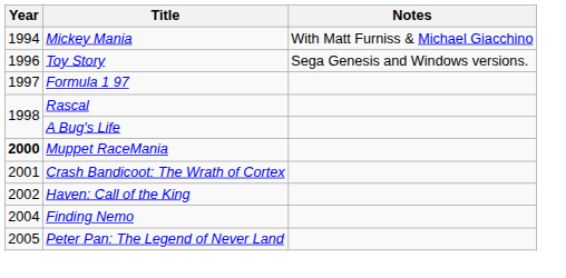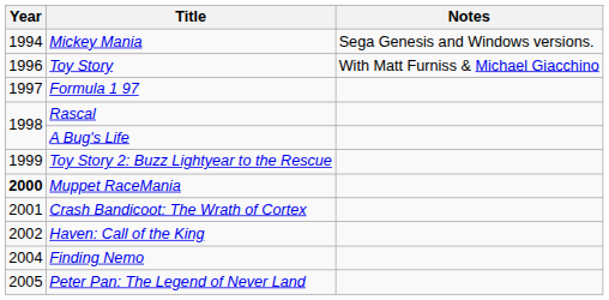 <table class="wikitable">
 <tr>
 <th>Year</th>
 <th>Title</th>
 <th>Notes</th>
 </tr>
 <tr>
 <td>1994</td>
 <td><em><a href='#'>Mickey Mania</a></em></td>
-<td>With Matt Furniss & <a href='#'>Michael Giacchino</a></td>
+<td>Sega Genesis and Windows versions.</td>
 </tr>
 <tr>
 <td>1996</td>
 <td><em><a href='#'>Toy Story</a></em></td>
-<td>Sega Genesis and Windows versions.</td>
+<td>With Matt Furniss & <a href='#'>Michael Giacchino</a></td>
 </tr>
 <tr>
 <td>1997</td>
 <td><em><a href='#'>Formula 1 97</a></em></td>
 <td></td>
 </tr>
 <tr>
 <td rowspan="2">1998</td>
 <td><em><a href='#'>Rascal</a></em></td>
 <td></td>
 </tr>
 <tr>
 <td><em><a href='#'>A Bug's Life</a></em></td>
+<td></td>
+</tr>
+<tr>
+<td>1999</td>
+<td><em><a href='#'>Toy Story 2: Buzz Lightyear to the Rescue</a></em></td>
 <td></td>
 </tr>
 <tr>
 <td><strong>2000</strong></td>
 <td><em><a href='#'>Muppet RaceMania</a></em></td>
 <td></td>
 </tr>
 <tr>
 <td>2001</td>
 <td><em><a href='#'>Crash Bandicoot: The Wrath of Cortex</a></em></td>
 <td></td>
 </tr>
 <tr>
 <td>2002</td>
 <td><em><a href='#'>Haven: Call of the King</a></em></td>
 <td></td>
 </tr>
 <tr>
 <td>2004</td>
 <td><em><a href='#'>Finding Nemo</a></em></td>
 <td></td>
 </tr>
 <tr>
 <td>2005</td>
 <td><em><a href='#'>Peter Pan: The Legend of Never Land</a></em></td>
 <td></td>
 </tr>
 </table>
